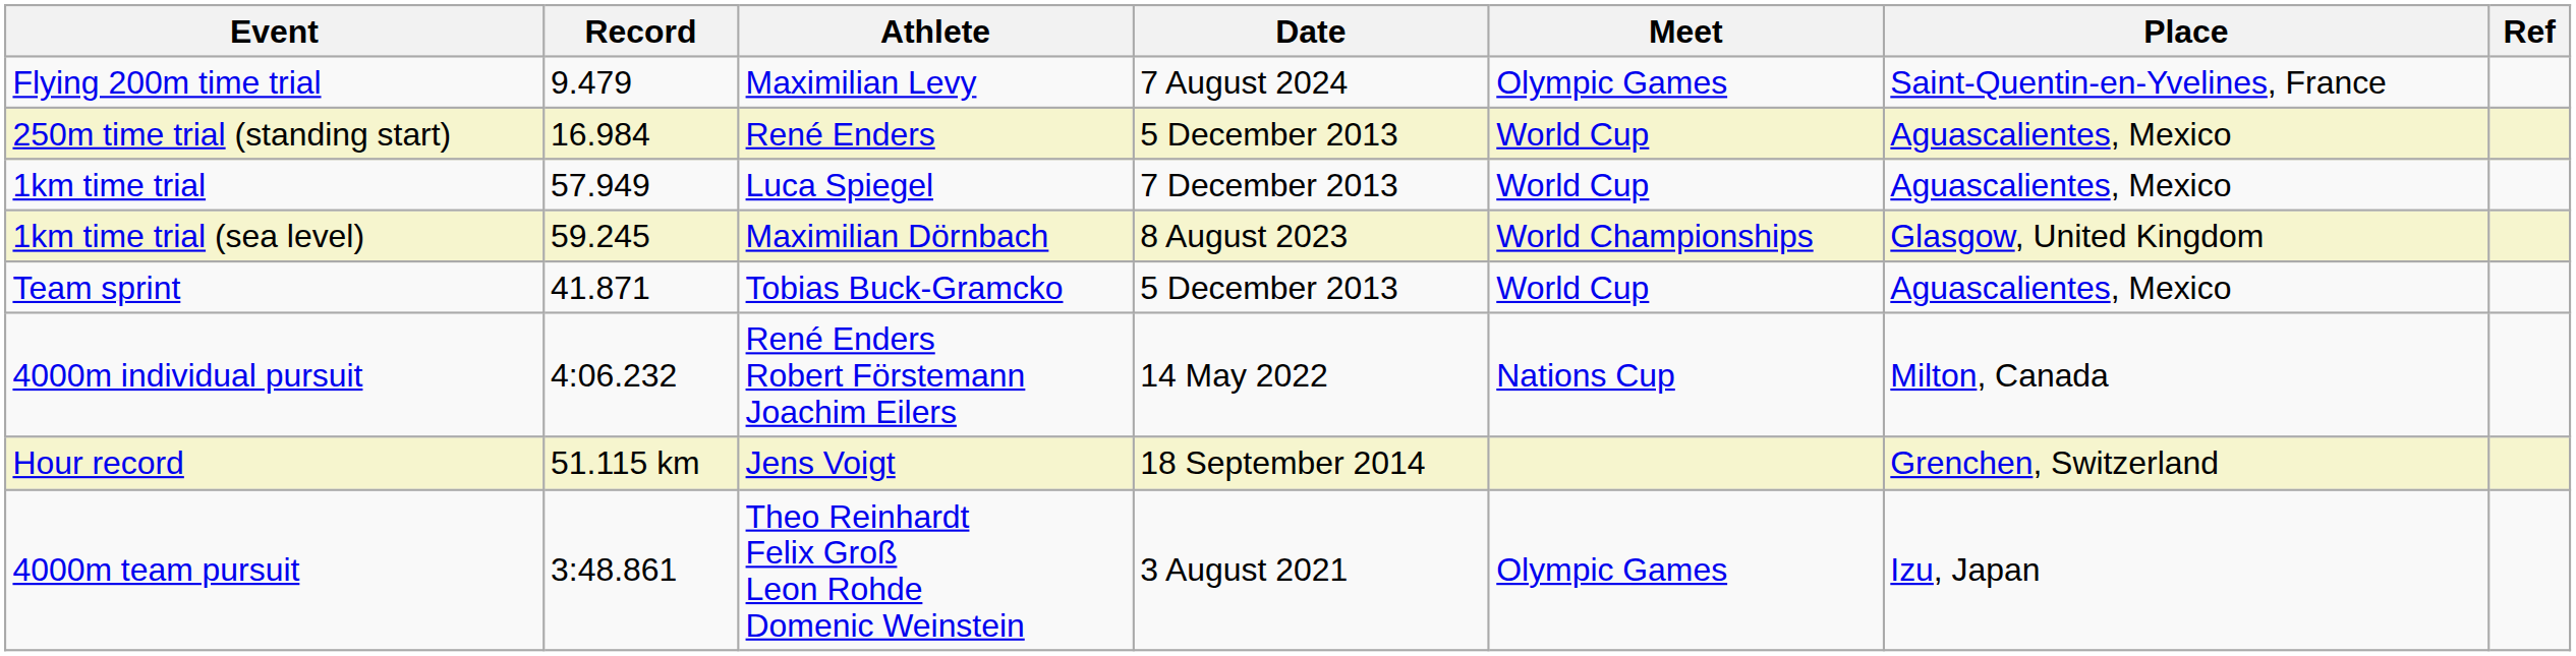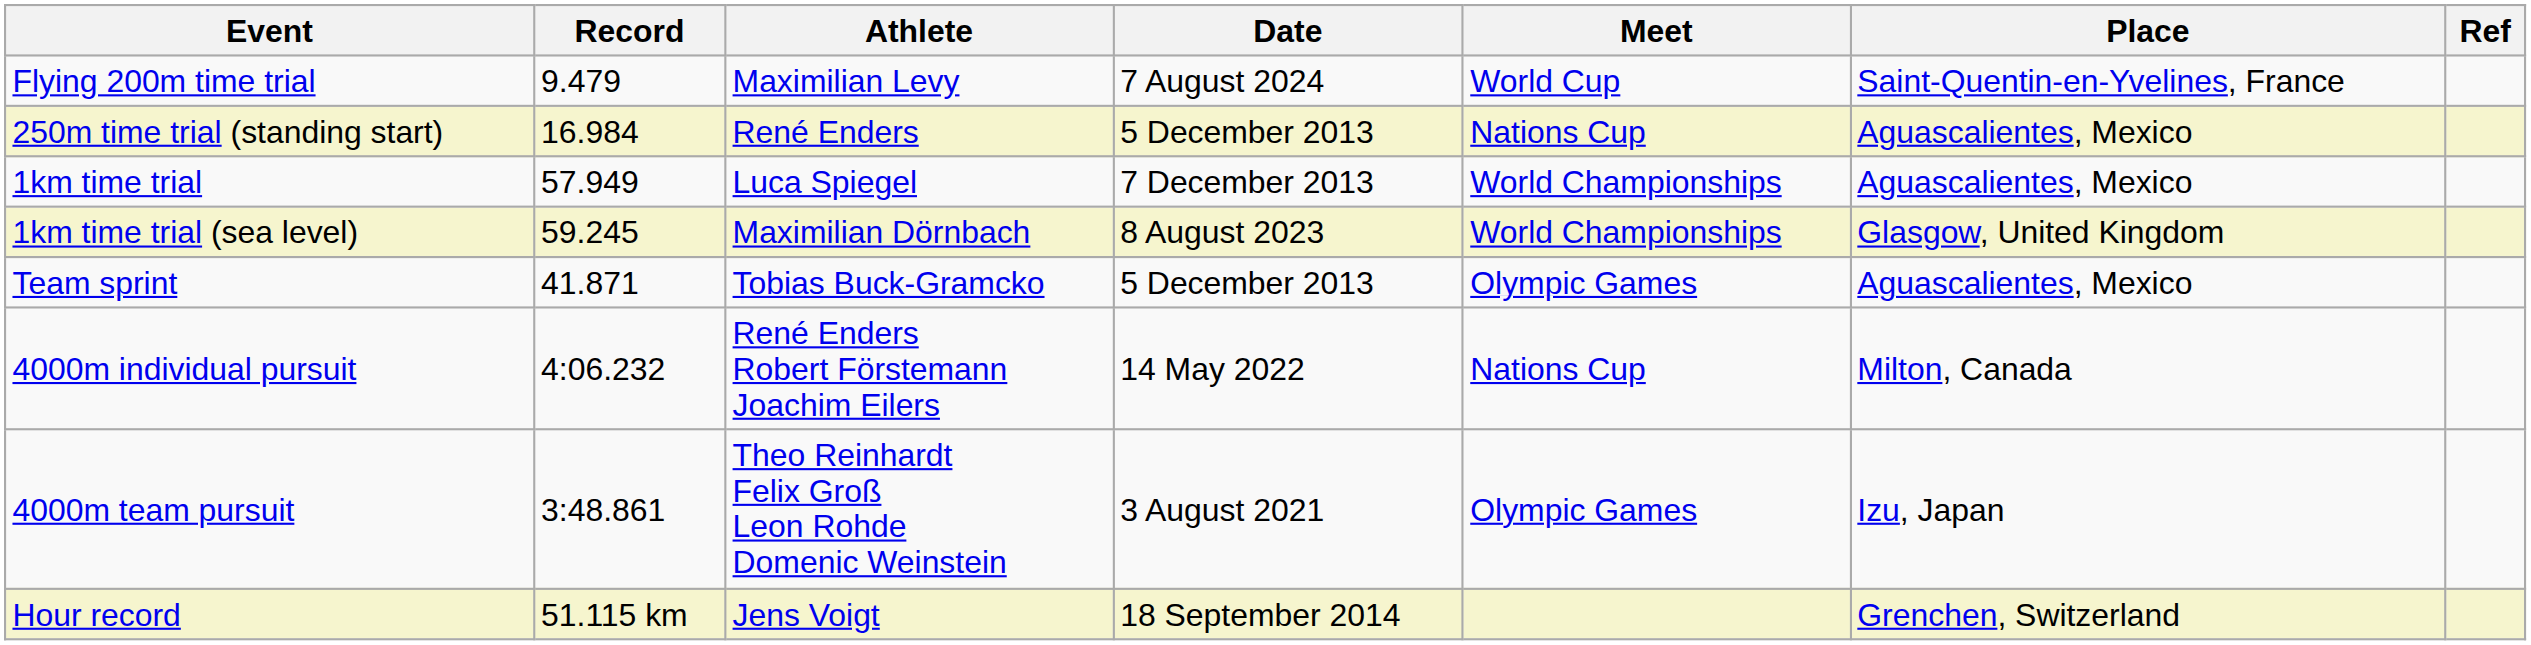 <table class="wikitable" style="font-size:95%; width: 95%;">
 <tr>
 <th>Event</th>
 <th>Record</th>
 <th>Athlete</th>
 <th>Date</th>
 <th>Meet</th>
 <th>Place</th>
 <th>Ref</th>
 </tr>
 <tr>
 <td><a href='#'>Flying 200m time trial</a></td>
 <td>9.479</td>
 <td><a href='#'>Maximilian Levy</a></td>
 <td>7 August 2024</td>
-<td><a href='#'>Olympic Games</a></td>
+<td><a href='#'>World Cup</a></td>
 <td><a href='#'>Saint-Quentin-en-Yvelines</a>, France</td>
 <td></td>
 </tr>
 <tr style="background:#f6F5CE;">
 <td><a href='#'>250m time trial</a> (standing start)</td>
 <td>16.984 </td>
 <td><a href='#'>René Enders</a></td>
 <td>5 December 2013</td>
-<td><a href='#'>World Cup</a></td>
+<td><a href='#'>Nations Cup</a></td>
 <td><a href='#'>Aguascalientes</a>, Mexico</td>
 <td></td>
 </tr>
 <tr>
 <td><a href='#'>1km time trial</a></td>
 <td>57.949</td>
 <td><a href='#'>Luca Spiegel</a></td>
 <td>7 December 2013</td>
-<td><a href='#'>World Cup</a></td>
+<td><a href='#'>World Championships</a></td>
 <td><a href='#'>Aguascalientes</a>, Mexico</td>
 <td></td>
 </tr>
 <tr style="background:#f6F5CE;">
 <td><a href='#'>1km time trial</a> (sea level)</td>
 <td>59.245</td>
 <td><a href='#'>Maximilian Dörnbach</a></td>
 <td>8 August 2023</td>
 <td><a href='#'>World Championships</a></td>
 <td><a href='#'>Glasgow</a>, United Kingdom</td>
 <td></td>
 </tr>
 <tr>
 <td><a href='#'>Team sprint</a></td>
 <td>41.871</td>
 <td><a href='#'>Tobias Buck-Gramcko</a></td>
 <td>5 December 2013</td>
-<td><a href='#'>World Cup</a></td>
+<td><a href='#'>Olympic Games</a></td>
 <td><a href='#'>Aguascalientes</a>, Mexico</td>
 <td></td>
 </tr>
 <tr>
 <td><a href='#'>4000m individual pursuit</a></td>
 <td>4:06.232</td>
 <td><a href='#'>René Enders</a><br><a href='#'>Robert Förstemann</a><br><a href='#'>Joachim Eilers</a></td>
 <td>14 May 2022</td>
 <td><a href='#'>Nations Cup</a></td>
 <td><a href='#'>Milton</a>, Canada</td>
 <td></td>
 </tr>
+<tr>
+<td><a href='#'>4000m team pursuit</a></td>
+<td>3:48.861</td>
+<td><a href='#'>Theo Reinhardt</a><br><a href='#'>Felix Groß</a><br><a href='#'>Leon Rohde</a><br><a href='#'>Domenic Weinstein</a></td>
+<td>3 August 2021</td>
+<td><a href='#'>Olympic Games</a></td>
+<td><a href='#'>Izu</a>, Japan</td>
+<td></td>
+</tr>
 <tr style="background:#f6F5CE;">
 <td><a href='#'>Hour record</a></td>
 <td>51.115 km</td>
 <td><a href='#'>Jens Voigt</a></td>
 <td>18 September 2014</td>
 <td></td>
 <td><a href='#'>Grenchen</a>, Switzerland</td>
 <td></td>
 </tr>
-<tr>
-<td><a href='#'>4000m team pursuit</a></td>
-<td>3:48.861</td>
-<td><a href='#'>Theo Reinhardt</a><br><a href='#'>Felix Groß</a><br><a href='#'>Leon Rohde</a><br><a href='#'>Domenic Weinstein</a></td>
-<td>3 August 2021</td>
-<td><a href='#'>Olympic Games</a></td>
-<td><a href='#'>Izu</a>, Japan</td>
-<td></td>
-</tr>
 </table>
